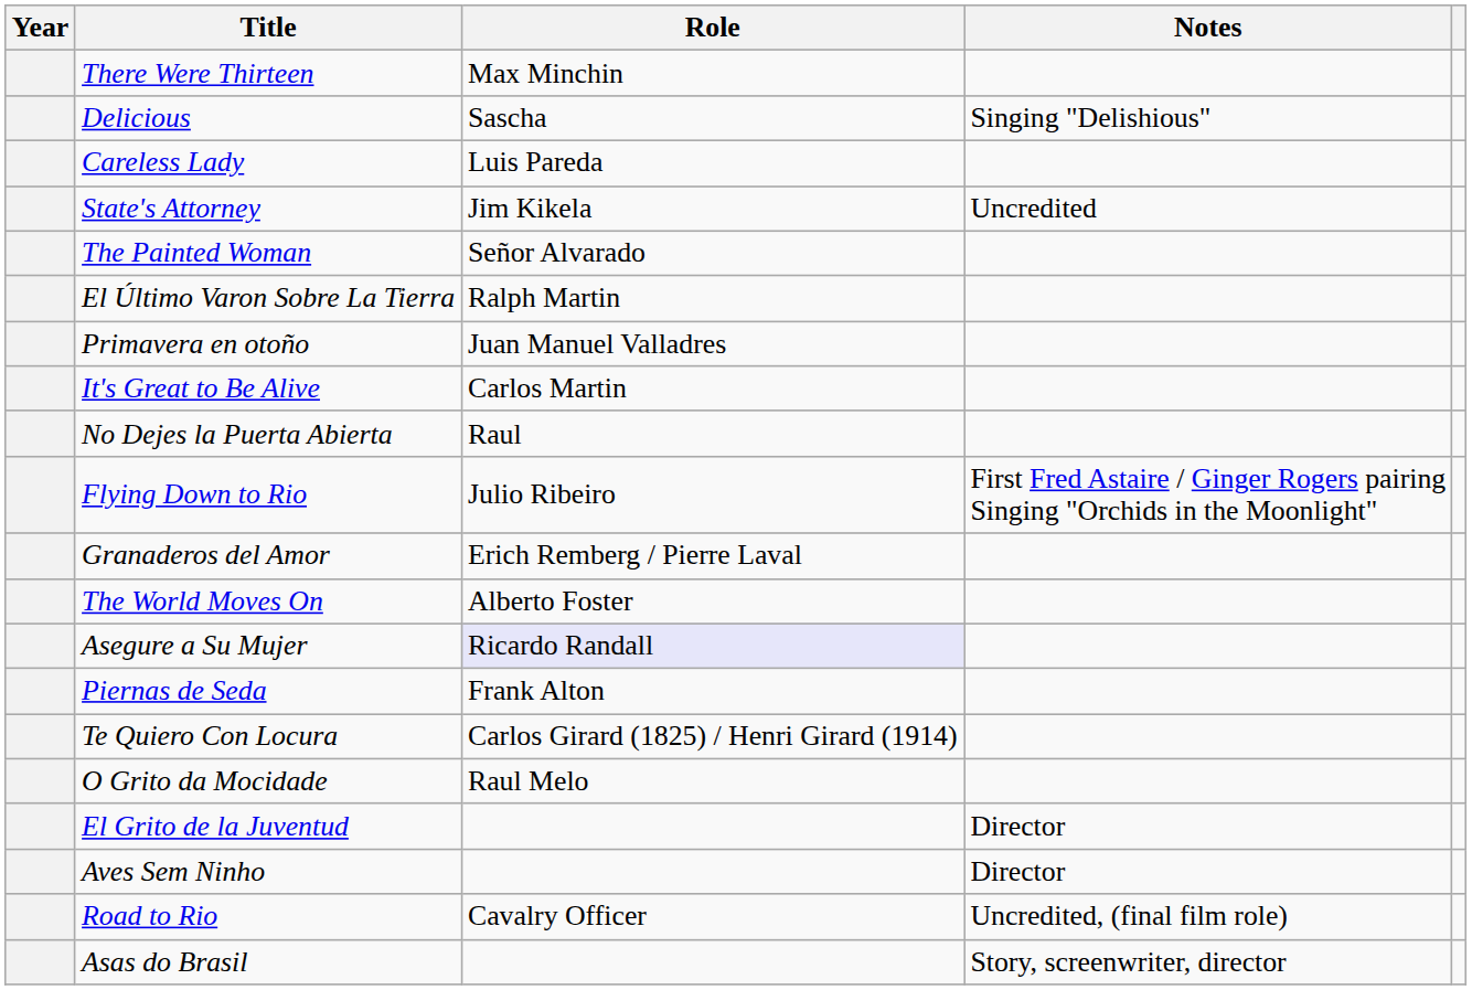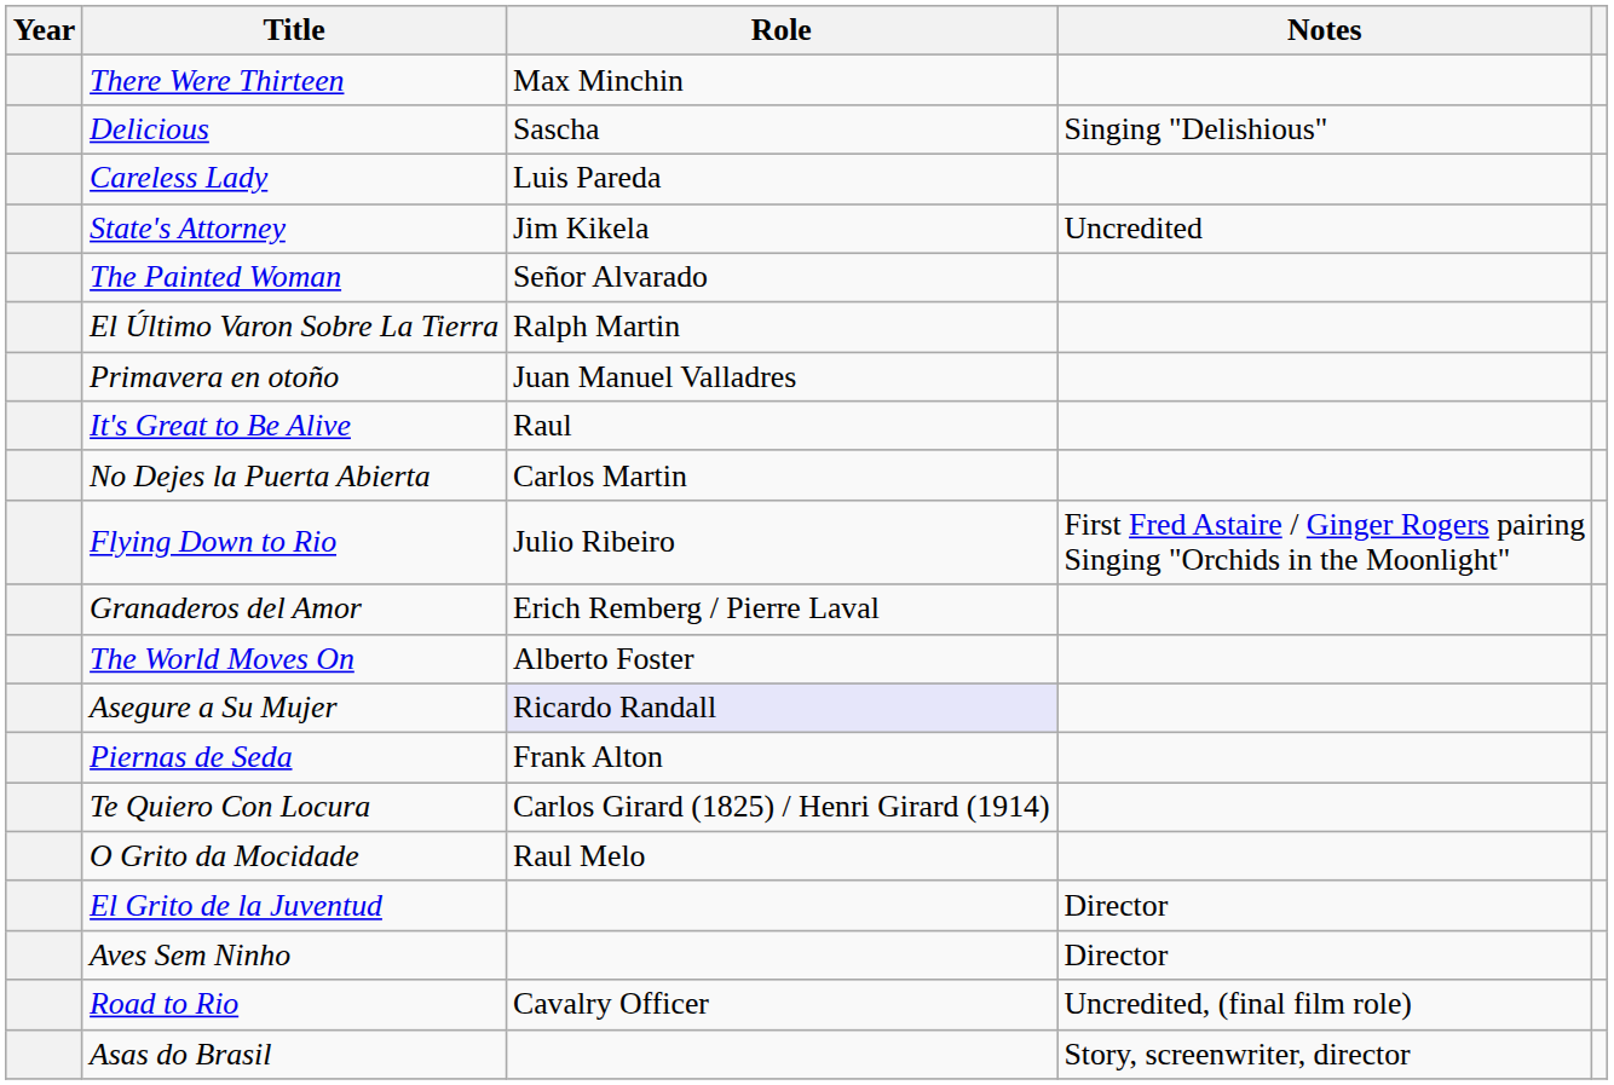 <table class="wikitable plainrowheaders sortable" style="margin-right: 0;">
 <tr>
 <th scope="col">Year</th>
 <th scope="col">Title</th>
 <th scope="col">Role</th>
 <th scope="col">Notes</th>
 <th scope="col" class="unsortable"></th>
 </tr>
 <tr>
 <th scope="row"></th>
 <td><em><a href='#'>There Were Thirteen</a></em></td>
 <td>Max Minchin</td>
 <td></td>
 <td style="text-align: center;"></td>
 </tr>
 <tr>
 <th scope="row"></th>
 <td><em><a href='#'>Delicious</a></em></td>
 <td>Sascha</td>
 <td>Singing "Delishious"</td>
 <td style="text-align: center;"></td>
 </tr>
 <tr>
 <th scope="row"></th>
 <td><em><a href='#'>Careless Lady</a></em></td>
 <td>Luis Pareda</td>
 <td></td>
 <td style="text-align: center;"></td>
 </tr>
 <tr>
 <th scope="row"></th>
 <td><em><a href='#'>State's Attorney</a></em></td>
 <td>Jim Kikela</td>
 <td>Uncredited</td>
 <td style="text-align: center;"></td>
 </tr>
 <tr>
 <th scope="row"></th>
 <td><em><a href='#'>The Painted Woman</a></em></td>
 <td>Señor Alvarado</td>
 <td></td>
 <td style="text-align: center;"></td>
 </tr>
 <tr>
 <th scope="row"></th>
 <td><em>El Último Varon Sobre La Tierra</em></td>
 <td>Ralph Martin</td>
 <td></td>
 <td style="text-align: center;"></td>
 </tr>
 <tr>
 <th scope="row"></th>
 <td><em>Primavera en otoño</em></td>
 <td>Juan Manuel Valladres</td>
 <td></td>
 <td style="text-align: center;"></td>
 </tr>
 <tr>
 <th scope="row"></th>
 <td><em><a href='#'>It's Great to Be Alive</a></em></td>
-<td>Carlos Martin</td>
+<td>Raul</td>
 <td></td>
 <td style="text-align: center;"></td>
 </tr>
 <tr>
 <th scope="row"></th>
 <td><em>No Dejes la Puerta Abierta</em></td>
-<td>Raul</td>
+<td>Carlos Martin</td>
 <td></td>
 <td style="text-align: center;"></td>
 </tr>
 <tr>
 <th scope="row"></th>
 <td><em><a href='#'>Flying Down to Rio</a></em></td>
 <td>Julio Ribeiro</td>
 <td>First <a href='#'>Fred Astaire</a> / <a href='#'>Ginger Rogers</a> pairing<br>Singing "Orchids in the Moonlight"</td>
 <td style="text-align: center;"></td>
 </tr>
 <tr>
 <th scope="row"></th>
 <td><em>Granaderos del Amor</em></td>
 <td>Erich Remberg / Pierre Laval</td>
 <td></td>
 <td style="text-align: center;"></td>
 </tr>
 <tr>
 <th scope="row"></th>
 <td><em><a href='#'>The World Moves On</a></em></td>
 <td>Alberto Foster</td>
 <td></td>
 <td style="text-align: center;"></td>
 </tr>
 <tr>
 <th scope="row"></th>
 <td><em>Asegure a Su Mujer</em></td>
 <td style="background: lavender;">Ricardo Randall</td>
 <td></td>
 <td style="text-align: center;"></td>
 </tr>
 <tr>
 <th scope="row"></th>
 <td><em><a href='#'>Piernas de Seda</a></em></td>
 <td>Frank Alton</td>
 <td></td>
 <td style="text-align: center;"></td>
 </tr>
 <tr>
 <th scope="row"></th>
 <td><em>Te Quiero Con Locura</em></td>
 <td>Carlos Girard (1825) / Henri Girard (1914)</td>
 <td></td>
 <td style="text-align: center;"></td>
 </tr>
 <tr>
 <th scope="row"></th>
 <td><em>O Grito da Mocidade</em></td>
 <td>Raul Melo</td>
 <td></td>
 <td style="text-align: center;"></td>
 </tr>
 <tr>
 <th scope="row"></th>
 <td><em><a href='#'>El Grito de la Juventud</a></em></td>
 <td></td>
 <td>Director</td>
 <td style="text-align: center;"></td>
 </tr>
 <tr>
 <th scope="row"></th>
 <td><em>Aves Sem Ninho</em></td>
 <td></td>
 <td>Director</td>
 <td style="text-align: center;"></td>
 </tr>
 <tr>
 <th scope="row"></th>
 <td><em><a href='#'>Road to Rio</a></em></td>
 <td>Cavalry Officer</td>
 <td>Uncredited, (final film role)</td>
 <td style="text-align: center;"></td>
 </tr>
 <tr>
 <th scope="row"></th>
 <td><em>Asas do Brasil</em></td>
 <td></td>
 <td>Story, screenwriter, director</td>
 <td></td>
 </tr>
 </table>
